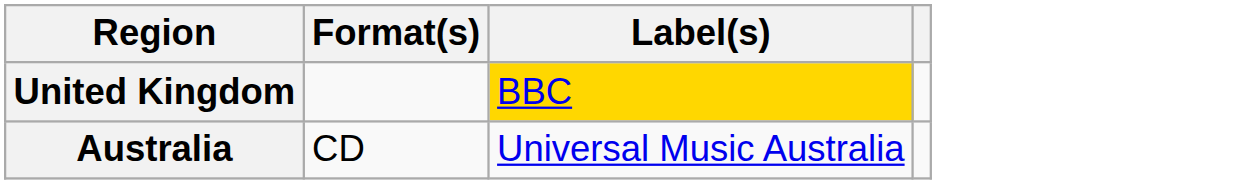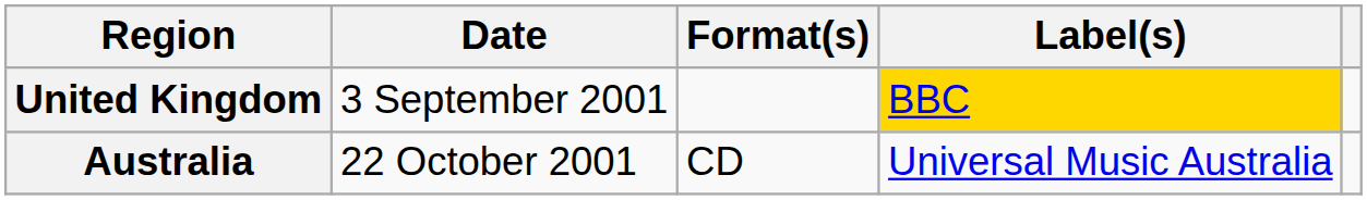 <table class="wikitable plainrowheaders">
 <tr>
 <th scope="col">Region</th>
+<th scope="col">Date</th>
 <th scope="col">Format(s)</th>
 <th scope="col">Label(s)</th>
 <th scope="col"></th>
 </tr>
 <tr>
 <th scope="row">United Kingdom</th>
+<td>3 September 2001</td>
 <td></td>
 <td style="background: gold;"><a href='#'>BBC</a></td>
 <td></td>
 </tr>
 <tr>
 <th scope="row">Australia</th>
+<td>22 October 2001</td>
 <td>CD</td>
 <td><a href='#'>Universal Music Australia</a></td>
 <td></td>
 </tr>
 </table>
